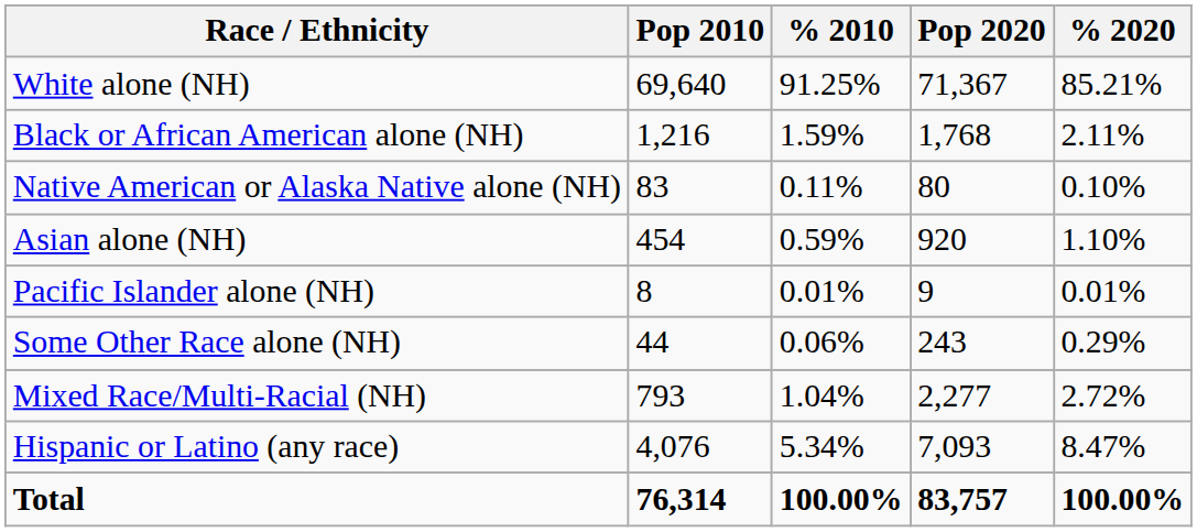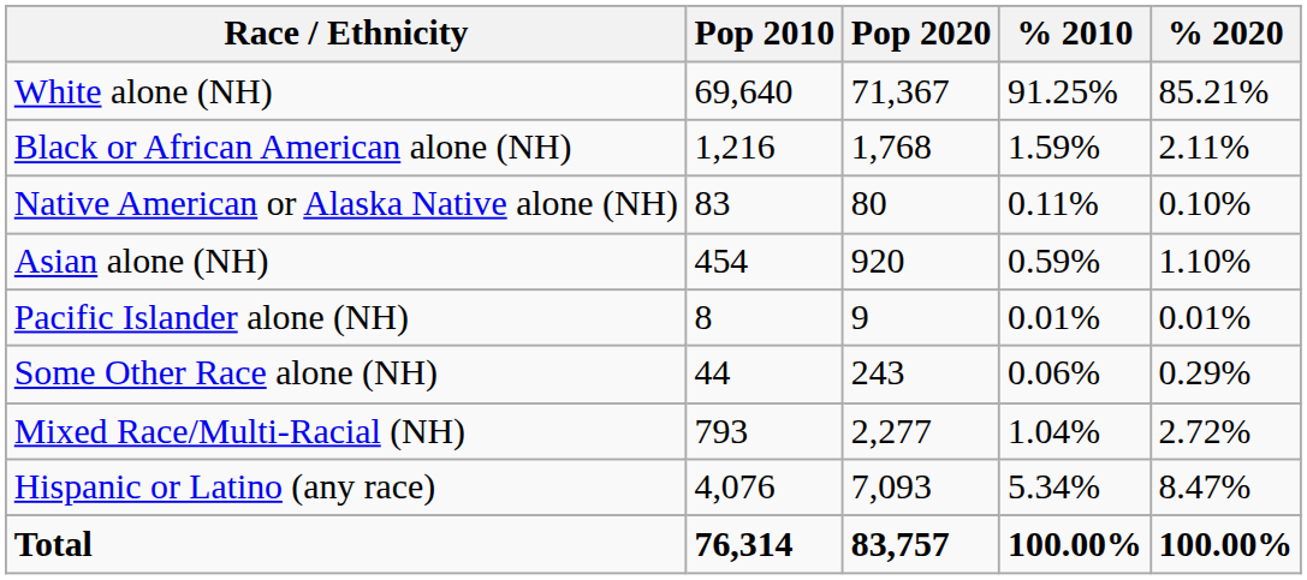 <table class="wikitable">
 <tr>
 <th>Race / Ethnicity</th>
 <th>Pop 2010</th>
+<th>Pop 2020</th>
 <th>% 2010</th>
-<th>Pop 2020</th>
 <th>% 2020</th>
 </tr>
 <tr>
 <td><a href='#'>White</a> alone (NH)</td>
 <td>69,640</td>
+<td>71,367</td>
 <td>91.25%</td>
-<td>71,367</td>
 <td>85.21%</td>
 </tr>
 <tr>
 <td><a href='#'>Black or African American</a> alone (NH)</td>
 <td>1,216</td>
+<td>1,768</td>
 <td>1.59%</td>
-<td>1,768</td>
 <td>2.11%</td>
 </tr>
 <tr>
 <td><a href='#'>Native American</a> or <a href='#'>Alaska Native</a> alone (NH)</td>
 <td>83</td>
+<td>80</td>
 <td>0.11%</td>
-<td>80</td>
 <td>0.10%</td>
 </tr>
 <tr>
 <td><a href='#'>Asian</a> alone (NH)</td>
 <td>454</td>
+<td>920</td>
 <td>0.59%</td>
-<td>920</td>
 <td>1.10%</td>
 </tr>
 <tr>
 <td><a href='#'>Pacific Islander</a> alone (NH)</td>
 <td>8</td>
+<td>9</td>
 <td>0.01%</td>
-<td>9</td>
 <td>0.01%</td>
 </tr>
 <tr>
 <td><a href='#'>Some Other Race</a> alone (NH)</td>
 <td>44</td>
+<td>243</td>
 <td>0.06%</td>
-<td>243</td>
 <td>0.29%</td>
 </tr>
 <tr>
 <td><a href='#'>Mixed Race/Multi-Racial</a> (NH)</td>
 <td>793</td>
+<td>2,277</td>
 <td>1.04%</td>
-<td>2,277</td>
 <td>2.72%</td>
 </tr>
 <tr>
 <td><a href='#'>Hispanic or Latino</a> (any race)</td>
 <td>4,076</td>
+<td>7,093</td>
 <td>5.34%</td>
-<td>7,093</td>
 <td>8.47%</td>
 </tr>
 <tr>
 <td><strong>Total</strong></td>
 <td><strong>76,314</strong></td>
+<td><strong>83,757</strong></td>
 <td><strong>100.00%</strong></td>
-<td><strong>83,757</strong></td>
 <td><strong>100.00%</strong></td>
 </tr>
 </table>
